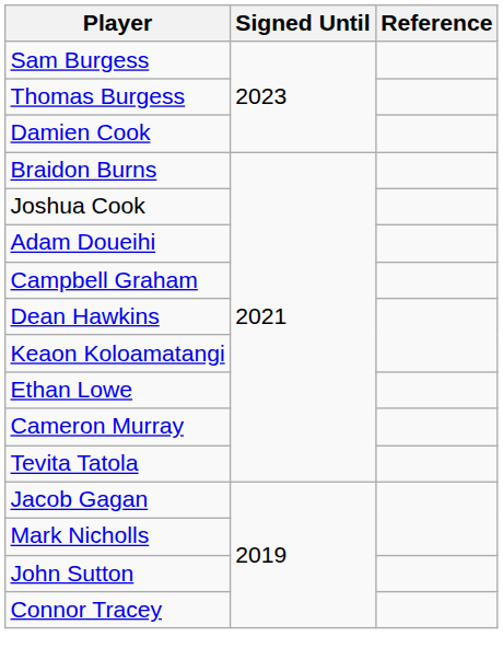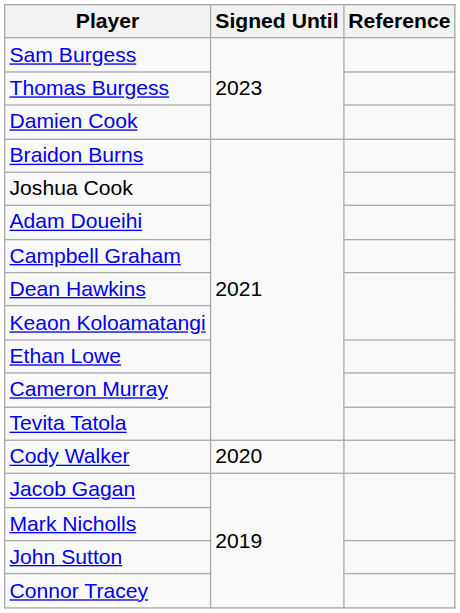 <table class="wikitable">
 <tr>
 <th>Player</th>
 <th>Signed Until</th>
 <th>Reference</th>
 </tr>
 <tr>
 <td><a href='#'>Sam Burgess</a></td>
 <td rowspan="3">2023</td>
 <td></td>
 </tr>
 <tr>
 <td><a href='#'>Thomas Burgess</a></td>
 <td></td>
 </tr>
 <tr>
 <td><a href='#'>Damien Cook</a></td>
 <td></td>
 </tr>
 <tr>
 <td><a href='#'>Braidon Burns</a></td>
 <td rowspan="9">2021</td>
 <td></td>
 </tr>
 <tr>
 <td>Joshua Cook</td>
 <td></td>
 </tr>
 <tr>
 <td><a href='#'>Adam Doueihi</a></td>
 <td></td>
 </tr>
 <tr>
 <td><a href='#'>Campbell Graham</a></td>
 <td></td>
 </tr>
 <tr>
 <td><a href='#'>Dean Hawkins</a></td>
 <td rowspan="2"></td>
 </tr>
 <tr>
 <td><a href='#'>Keaon Koloamatangi</a></td>
 </tr>
 <tr>
 <td><a href='#'>Ethan Lowe</a></td>
 <td></td>
 </tr>
 <tr>
 <td><a href='#'>Cameron Murray</a></td>
 <td></td>
 </tr>
 <tr>
 <td><a href='#'>Tevita Tatola</a></td>
 <td></td>
 </tr>
 <tr>
+<td><a href='#'>Cody Walker</a></td>
+<td>2020</td>
+<td></td>
+</tr>
+<tr>
 <td><a href='#'>Jacob Gagan</a></td>
 <td rowspan="4">2019</td>
 <td rowspan="2"></td>
 </tr>
 <tr>
 <td><a href='#'>Mark Nicholls</a></td>
 </tr>
 <tr>
 <td><a href='#'>John Sutton</a></td>
 <td></td>
 </tr>
 <tr>
 <td><a href='#'>Connor Tracey</a></td>
 <td></td>
 </tr>
 </table>
